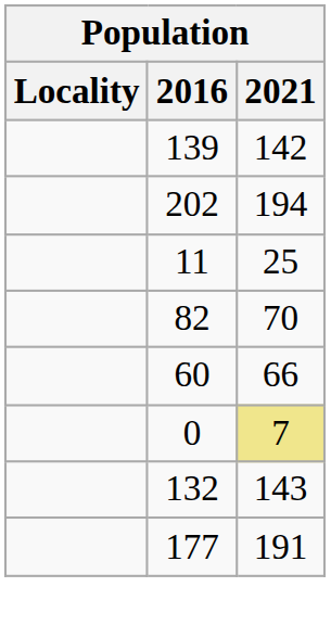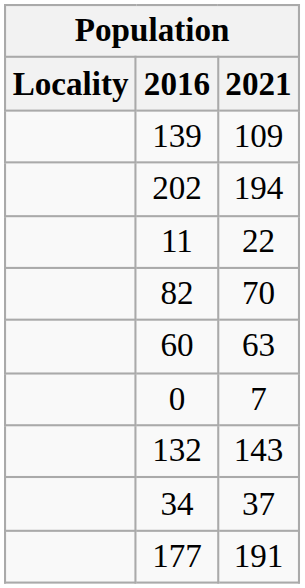 <table class="wikitable" style="text-align:center;">
 <tr>
 <th colspan="3" style="text-align:center;  font-weight:bold">Population</th>
 </tr>
 <tr>
 <th style="text-align:center; background:  font-weight:bold">Locality</th>
 <th style="text-align:center; background:  font-weight:bold"><strong>2016</strong></th>
 <th style="text-align:center; background:  font-weight:bold"><strong>2021</strong></th>
 </tr>
 <tr>
 <td></td>
 <td>139</td>
-<td>142</td>
+<td>109</td>
 </tr>
 <tr>
 <td></td>
 <td>202</td>
 <td>194</td>
 </tr>
 <tr>
 <td></td>
 <td>11</td>
-<td>25</td>
+<td>22</td>
 </tr>
 <tr>
 <td></td>
 <td>82</td>
 <td>70</td>
 </tr>
 <tr>
 <td></td>
 <td>60</td>
-<td>66</td>
+<td>63</td>
 </tr>
 <tr>
 <td></td>
 <td>0</td>
-<td style="background: khaki;">7</td>
+<td>7</td>
 </tr>
 <tr>
 <td></td>
 <td>132</td>
 <td>143</td>
 </tr>
 <tr>
 <td></td>
+<td>34</td>
+<td>37</td>
+</tr>
+<tr>
+<td></td>
 <td>177</td>
 <td>191</td>
 </tr>
 </table>
